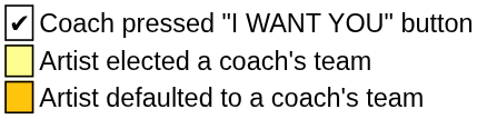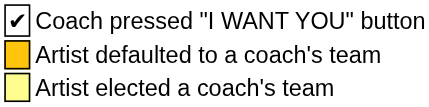 <table class="toccolours" style="font-size: 90%; white-space: nowrap">
 <tr>
 <td style="background:white; border:1px solid black">✔</td>
 <td>Coach pressed "I WANT YOU" button</td>
 </tr>
 <tr>
+<td style="background:#ffc40c; border:1px solid black"></td>
+<td>Artist defaulted to a coach's team</td>
+</tr>
+<tr>
 <td style="background:#fdfc8f; border:1px solid black"></td>
 <td>Artist elected a coach's team</td>
 </tr>
-<tr>
-<td style="background:#ffc40c; border:1px solid black"></td>
-<td>Artist defaulted to a coach's team</td>
-</tr>
 </table>
